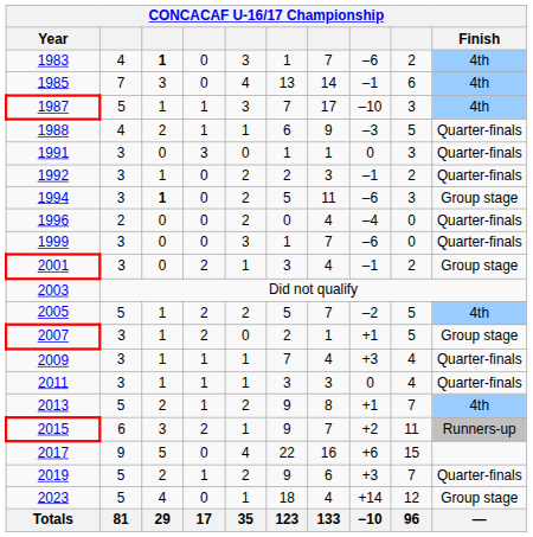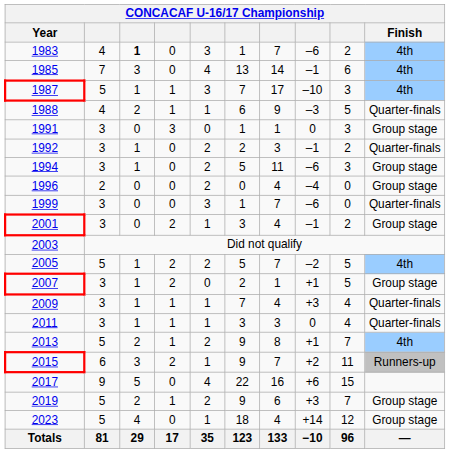 <table class="wikitable">
 <tr>
 <th colspan="10"><a href='#'>CONCACAF U-16/17 Championship</a></th>
 </tr>
 <tr align="center">
 <th width="100">Year</th>
 <th width="40"></th>
 <th width="40"></th>
 <th width="40"></th>
 <th width="40"></th>
 <th width="40"></th>
 <th width="40"></th>
 <th width="40"></th>
 <th width="40"></th>
 <th width="100">Finish</th>
 </tr>
 <tr align="center">
 <td> <a href='#'>1983</a></td>
 <td>4</td>
 <td><strong>1</strong></td>
 <td>0</td>
 <td>3</td>
 <td>1</td>
 <td>7</td>
 <td>–6</td>
 <td>2</td>
 <td bgcolor=#9acdff>4th</td>
 </tr>
 <tr align="center">
 <td> <a href='#'>1985</a></td>
 <td>7</td>
 <td>3</td>
 <td>0</td>
 <td>4</td>
 <td>13</td>
 <td>14</td>
 <td>–1</td>
 <td>6</td>
 <td bgcolor=#9acdff>4th</td>
 </tr>
 <tr align="center">
 <td style="border: 3px solid red"> <a href='#'>1987</a></td>
 <td>5</td>
 <td>1</td>
 <td>1</td>
 <td>3</td>
 <td>7</td>
 <td>17</td>
 <td>–10</td>
 <td>3</td>
 <td bgcolor=#9acdff>4th</td>
 </tr>
 <tr align="center">
 <td> <a href='#'>1988</a></td>
 <td>4</td>
 <td>2</td>
 <td>1</td>
 <td>1</td>
 <td>6</td>
 <td>9</td>
 <td>–3</td>
 <td>5</td>
 <td>Quarter-finals</td>
 </tr>
 <tr align="center">
 <td> <a href='#'>1991</a></td>
 <td>3</td>
 <td>0</td>
 <td>3</td>
 <td>0</td>
 <td>1</td>
 <td>1</td>
 <td>0</td>
 <td>3</td>
-<td>Quarter-finals</td>
+<td>Group stage</td>
 </tr>
 <tr align="center">
 <td> <a href='#'>1992</a></td>
 <td>3</td>
 <td>1</td>
 <td>0</td>
 <td>2</td>
 <td>2</td>
 <td>3</td>
 <td>–1</td>
 <td>2</td>
 <td>Quarter-finals</td>
 </tr>
 <tr align="center">
 <td> <a href='#'>1994</a></td>
 <td>3</td>
-<td><strong>1</strong></td>
+<td>1</td>
 <td>0</td>
 <td>2</td>
 <td>5</td>
 <td>11</td>
 <td>–6</td>
 <td>3</td>
 <td>Group stage</td>
 </tr>
 <tr align="center">
 <td> <a href='#'>1996</a></td>
 <td>2</td>
 <td>0</td>
 <td>0</td>
 <td>2</td>
 <td>0</td>
 <td>4</td>
 <td>–4</td>
 <td>0</td>
-<td>Quarter-finals</td>
+<td>Group stage</td>
 </tr>
 <tr align="center">
 <td>  <a href='#'>1999</a></td>
 <td>3</td>
 <td>0</td>
 <td>0</td>
 <td>3</td>
 <td>1</td>
 <td>7</td>
 <td>–6</td>
 <td>0</td>
 <td>Quarter-finals</td>
 </tr>
 <tr align="center">
 <td style="border: 3px solid red">  <a href='#'>2001</a></td>
 <td>3</td>
 <td>0</td>
 <td>2</td>
 <td>1</td>
 <td>3</td>
 <td>4</td>
 <td>–1</td>
 <td>2</td>
 <td>Group stage</td>
 </tr>
 <tr align="center">
 <td>  <a href='#'>2003</a></td>
 <td colspan="9">Did not qualify</td>
 </tr>
 <tr align="center">
 <td>  <a href='#'>2005</a></td>
 <td>5</td>
 <td>1</td>
 <td>2</td>
 <td>2</td>
 <td>5</td>
 <td>7</td>
 <td>–2</td>
 <td>5</td>
 <td bgcolor=#9acdff>4th</td>
 </tr>
 <tr align="center">
 <td style="border: 3px solid red">  <a href='#'>2007</a></td>
 <td>3</td>
 <td>1</td>
 <td>2</td>
 <td>0</td>
 <td>2</td>
 <td>1</td>
 <td>+1</td>
 <td>5</td>
 <td>Group stage</td>
 </tr>
 <tr align="center">
 <td> <a href='#'>2009</a></td>
 <td>3</td>
 <td>1</td>
 <td>1</td>
 <td>1</td>
 <td>7</td>
 <td>4</td>
 <td>+3</td>
 <td>4</td>
 <td>Quarter-finals</td>
 </tr>
 <tr align="center">
 <td> <a href='#'>2011</a></td>
 <td>3</td>
 <td>1</td>
 <td>1</td>
 <td>1</td>
 <td>3</td>
 <td>3</td>
 <td>0</td>
 <td>4</td>
 <td>Quarter-finals</td>
 </tr>
 <tr align="center">
 <td> <a href='#'>2013</a></td>
 <td>5</td>
 <td>2</td>
 <td>1</td>
 <td>2</td>
 <td>9</td>
 <td>8</td>
 <td>+1</td>
 <td>7</td>
 <td bgcolor=#9acdff>4th</td>
 </tr>
 <tr align="center">
 <td style="border: 3px solid red"> <a href='#'>2015</a></td>
 <td>6</td>
 <td>3</td>
 <td>2</td>
 <td>1</td>
 <td>9</td>
 <td>7</td>
 <td>+2</td>
 <td>11</td>
 <td bgcolor="silver">Runners-up</td>
 </tr>
 <tr align="center">
 <td> <a href='#'>2017</a></td>
 <td>9</td>
 <td>5</td>
 <td>0</td>
 <td>4</td>
 <td>22</td>
 <td>16</td>
 <td>+6</td>
 <td>15</td>
 <td></td>
 </tr>
 <tr align="center">
 <td> <a href='#'>2019</a></td>
 <td>5</td>
 <td>2</td>
 <td>1</td>
 <td>2</td>
 <td>9</td>
 <td>6</td>
 <td>+3</td>
 <td>7</td>
-<td>Quarter-finals</td>
+<td>Group stage</td>
 </tr>
 <tr align="center">
 <td> <a href='#'>2023</a></td>
 <td>5</td>
 <td>4</td>
 <td>0</td>
 <td>1</td>
 <td>18</td>
 <td>4</td>
 <td>+14</td>
 <td>12</td>
 <td>Group stage</td>
 </tr>
 <tr>
 <th>Totals</th>
 <th>81</th>
 <th>29</th>
 <th>17</th>
 <th>35</th>
 <th>123</th>
 <th>133</th>
 <th>−10</th>
 <th>96</th>
 <th>—</th>
 </tr>
 </table>
